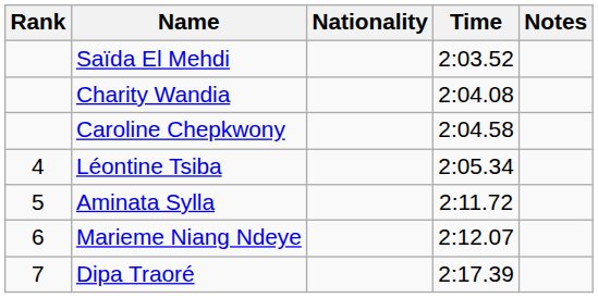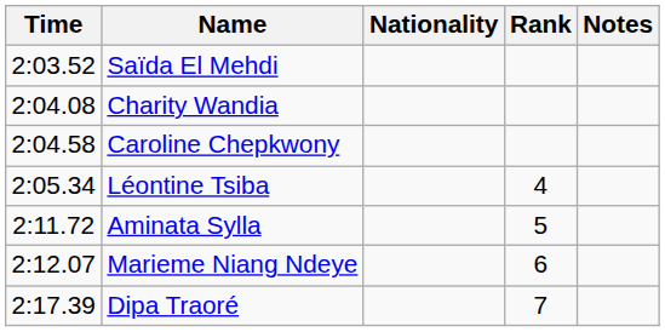 <table class="wikitable sortable" style="text-align:center">
 <tr>
-<th>Rank</th>
+<th>Time</th>
 <th>Name</th>
 <th>Nationality</th>
-<th>Time</th>
+<th>Rank</th>
 <th>Notes</th>
 </tr>
 <tr>
-<td></td>
+<td>2:03.52</td>
 <td align=left><a href='#'>Saïda El Mehdi</a></td>
 <td align=left></td>
-<td>2:03.52</td>
+<td></td>
 <td></td>
 </tr>
 <tr>
-<td></td>
+<td>2:04.08</td>
 <td align=left><a href='#'>Charity Wandia</a></td>
 <td align=left></td>
-<td>2:04.08</td>
+<td></td>
 <td></td>
 </tr>
 <tr>
-<td></td>
+<td>2:04.58</td>
 <td align=left><a href='#'>Caroline Chepkwony</a></td>
 <td align=left></td>
-<td>2:04.58</td>
+<td></td>
 <td></td>
 </tr>
 <tr>
-<td>4</td>
+<td>2:05.34</td>
 <td align=left><a href='#'>Léontine Tsiba</a></td>
 <td align=left></td>
-<td>2:05.34</td>
+<td>4</td>
 <td></td>
 </tr>
 <tr>
-<td>5</td>
+<td>2:11.72</td>
 <td align=left><a href='#'>Aminata Sylla</a></td>
 <td align=left></td>
-<td>2:11.72</td>
+<td>5</td>
 <td></td>
 </tr>
 <tr>
-<td>6</td>
+<td>2:12.07</td>
 <td align=left><a href='#'>Marieme Niang Ndeye</a></td>
 <td align=left></td>
-<td>2:12.07</td>
+<td>6</td>
 <td></td>
 </tr>
 <tr>
-<td>7</td>
+<td>2:17.39</td>
 <td align=left><a href='#'>Dipa Traoré</a></td>
 <td align=left></td>
-<td>2:17.39</td>
+<td>7</td>
 <td></td>
 </tr>
 </table>
